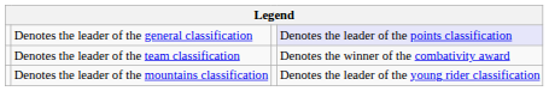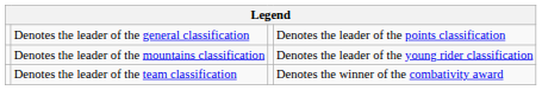 <table class="wikitable">
 <tr>
 <th scope="col" colspan="4">Legend</th>
 </tr>
 <tr>
 <td></td>
 <td>Denotes the leader of the <a href='#'>general classification</a></td>
 <td></td>
-<td style="background: lavender;">Denotes the leader of the <a href='#'>points classification</a></td>
+<td>Denotes the leader of the <a href='#'>points classification</a></td>
+</tr>
+<tr>
+<td></td>
+<td>Denotes the leader of the <a href='#'>mountains classification</a></td>
+<td></td>
+<td>Denotes the leader of the <a href='#'>young rider classification</a></td>
 </tr>
 <tr>
 <td></td>
 <td>Denotes the leader of the <a href='#'>team classification</a></td>
 <td></td>
 <td>Denotes the winner of the <a href='#'>combativity award</a></td>
 </tr>
-<tr>
-<td></td>
-<td>Denotes the leader of the <a href='#'>mountains classification</a></td>
-<td></td>
-<td>Denotes the leader of the <a href='#'>young rider classification</a></td>
-</tr>
 </table>
